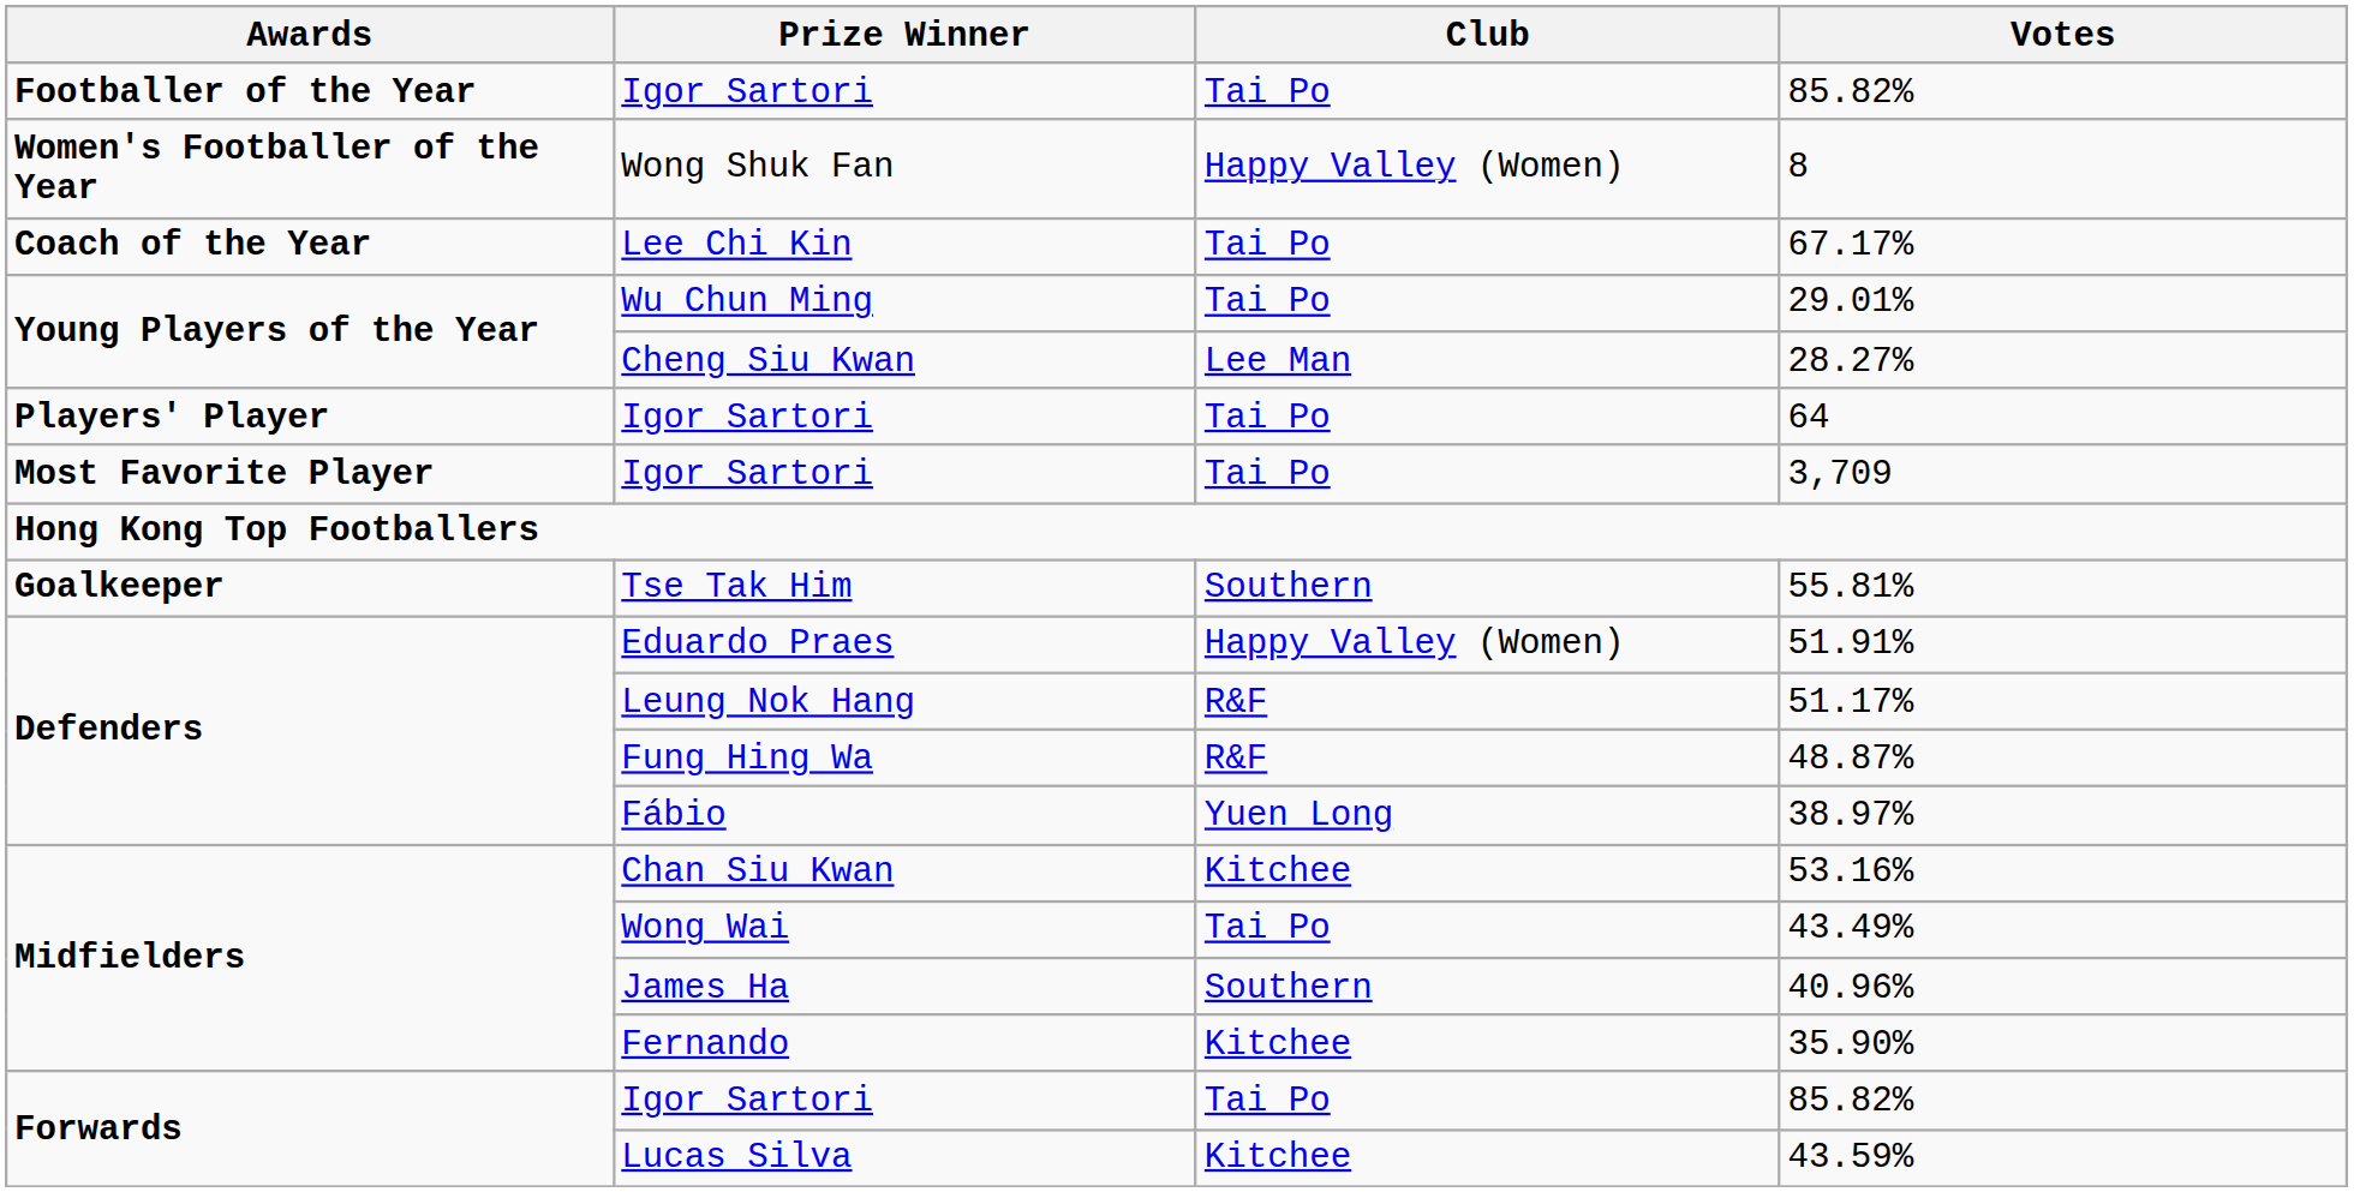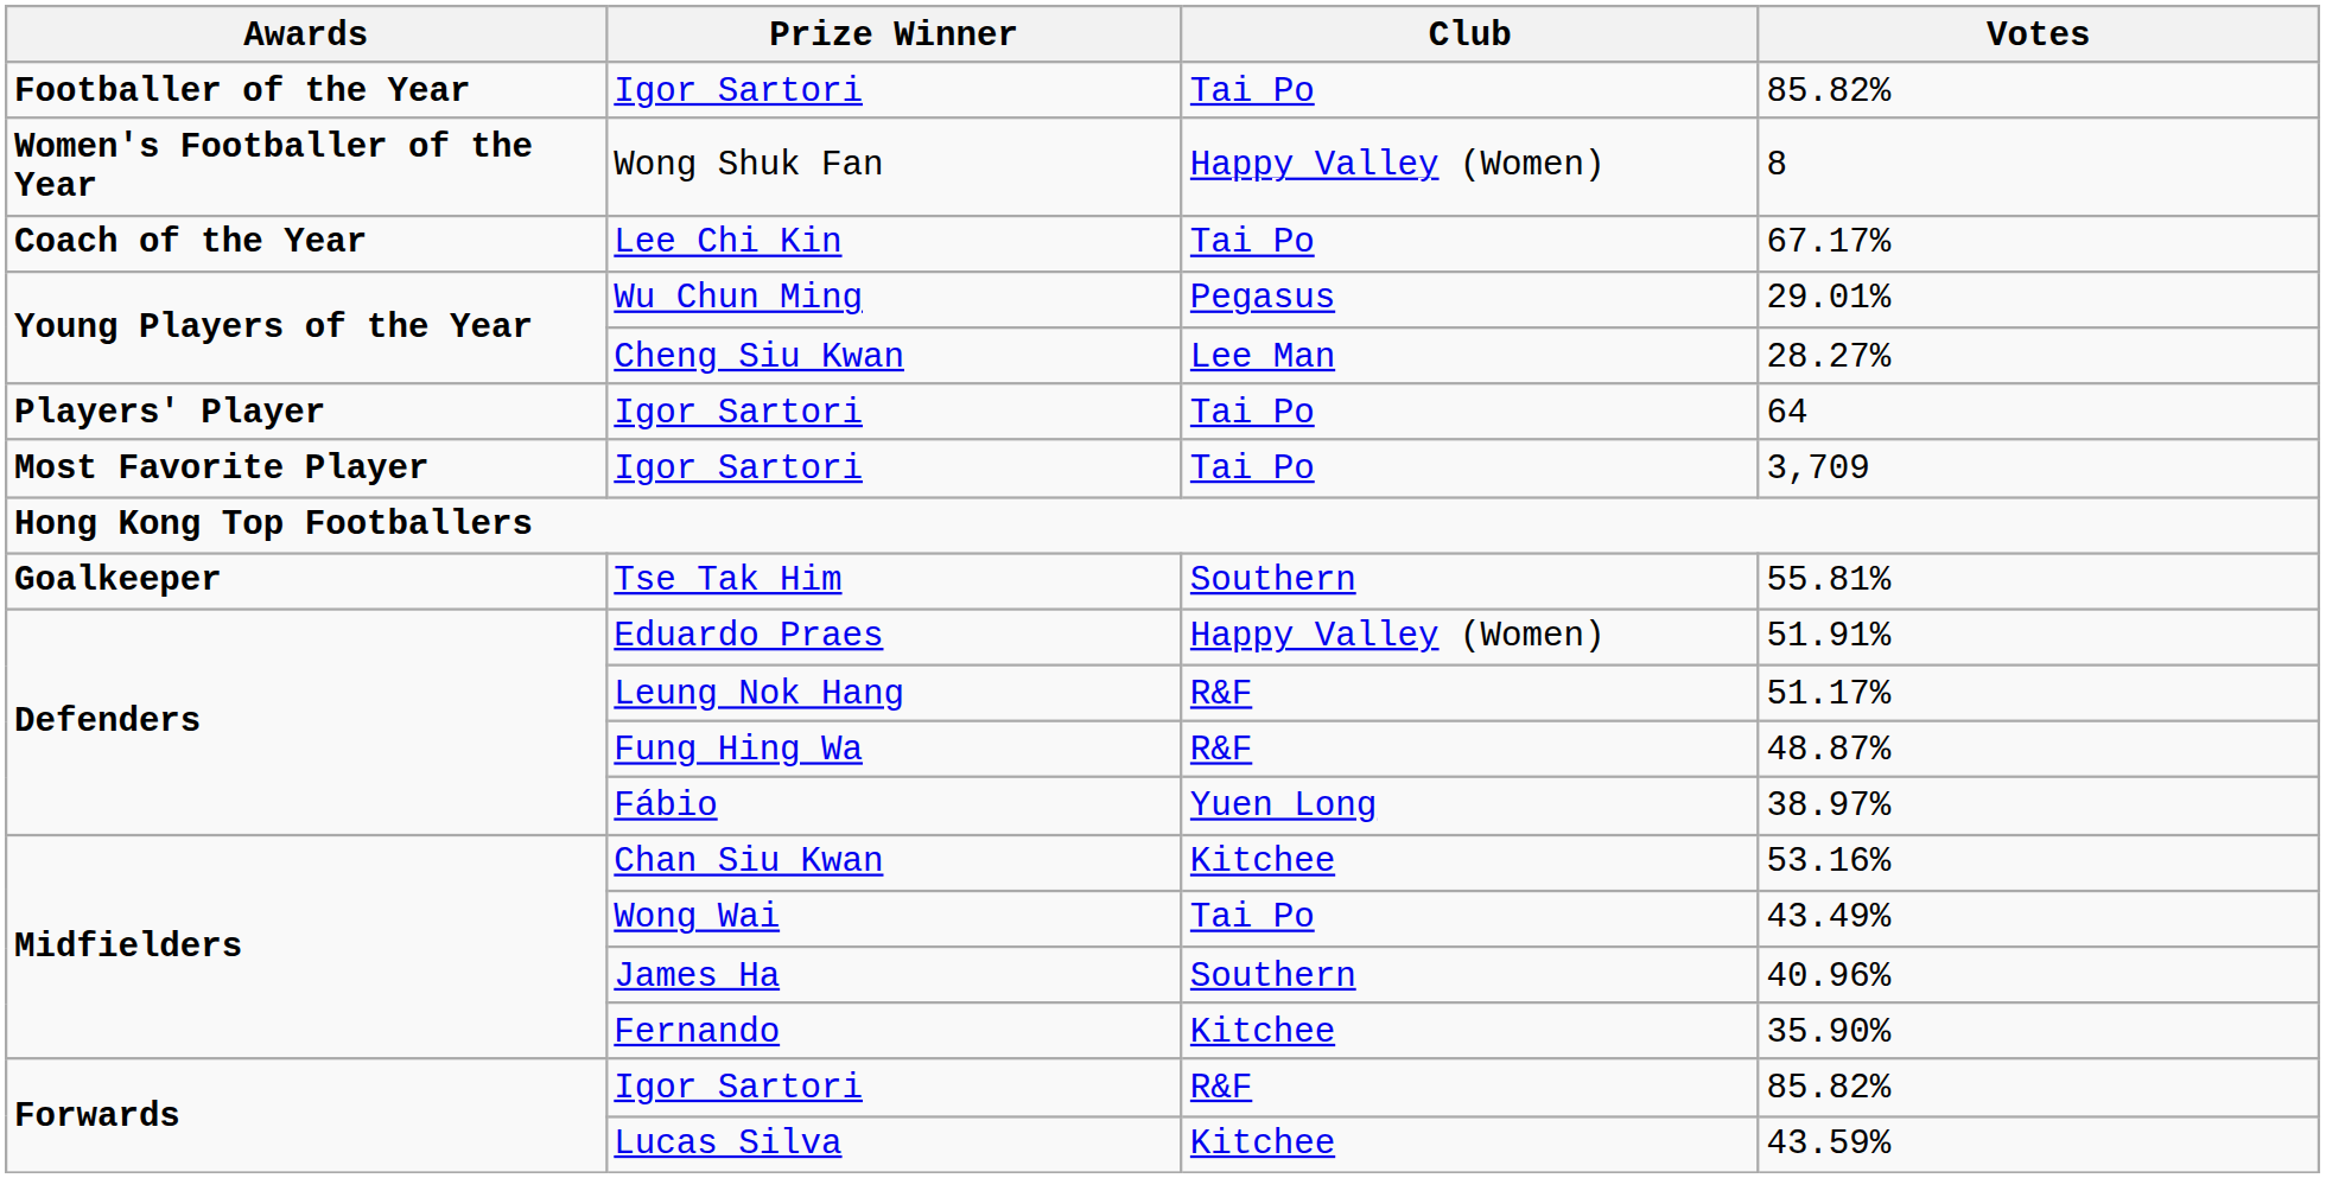 <table class="wikitable sortable" border="1">
 <tr>
 <th width="300">Awards</th>
 <th width="300">Prize Winner</th>
 <th width="300">Club</th>
 <th width="300">Votes</th>
 </tr>
 <tr>
 <td><strong>Footballer of the Year</strong></td>
 <td> <a href='#'>Igor Sartori</a></td>
 <td><a href='#'>Tai Po</a></td>
 <td>85.82%</td>
 </tr>
 <tr>
 <td><strong>Women's Footballer of the Year</strong></td>
 <td> Wong Shuk Fan</td>
 <td><a href='#'>Happy Valley</a> (Women)</td>
 <td>8</td>
 </tr>
 <tr>
 <td><strong>Coach of the Year</strong></td>
 <td> <a href='#'>Lee Chi Kin</a></td>
 <td><a href='#'>Tai Po</a></td>
 <td>67.17%</td>
 </tr>
 <tr>
 <td rowspan="2"><strong>Young Players of the Year</strong></td>
 <td> <a href='#'>Wu Chun Ming</a></td>
-<td><a href='#'>Tai Po</a></td>
+<td><a href='#'>Pegasus</a></td>
 <td>29.01%</td>
 </tr>
 <tr>
 <td> <a href='#'>Cheng Siu Kwan</a></td>
 <td><a href='#'>Lee Man</a></td>
 <td>28.27%</td>
 </tr>
 <tr>
 <td><strong>Players' Player</strong></td>
 <td> <a href='#'>Igor Sartori</a></td>
 <td><a href='#'>Tai Po</a></td>
 <td>64</td>
 </tr>
 <tr>
 <td><strong>Most Favorite Player</strong></td>
 <td> <a href='#'>Igor Sartori</a></td>
 <td><a href='#'>Tai Po</a></td>
 <td>3,709</td>
 </tr>
 <tr>
 <td colspan="4"><strong>Hong Kong Top Footballers</strong></td>
 </tr>
 <tr>
 <td><strong>Goalkeeper</strong></td>
 <td> <a href='#'>Tse Tak Him</a></td>
 <td><a href='#'>Southern</a></td>
 <td>55.81%</td>
 </tr>
 <tr>
 <td rowspan="4"><strong>Defenders</strong></td>
 <td> <a href='#'>Eduardo Praes</a></td>
 <td><a href='#'>Happy Valley</a> (Women)</td>
 <td>51.91%</td>
 </tr>
 <tr>
 <td> <a href='#'>Leung Nok Hang</a></td>
 <td> <a href='#'>R&F</a></td>
 <td>51.17%</td>
 </tr>
 <tr>
 <td> <a href='#'>Fung Hing Wa</a></td>
 <td> <a href='#'>R&F</a></td>
 <td>48.87%</td>
 </tr>
 <tr>
 <td> <a href='#'>Fábio</a></td>
 <td><a href='#'>Yuen Long</a></td>
 <td>38.97%</td>
 </tr>
 <tr>
 <td rowspan="4"><strong>Midfielders</strong></td>
 <td> <a href='#'>Chan Siu Kwan</a></td>
 <td><a href='#'>Kitchee</a></td>
 <td>53.16%</td>
 </tr>
 <tr>
 <td> <a href='#'>Wong Wai</a></td>
 <td><a href='#'>Tai Po</a></td>
 <td>43.49%</td>
 </tr>
 <tr>
 <td> <a href='#'>James Ha</a></td>
 <td><a href='#'>Southern</a></td>
 <td>40.96%</td>
 </tr>
 <tr>
 <td> <a href='#'>Fernando</a></td>
 <td><a href='#'>Kitchee</a></td>
 <td>35.90%</td>
 </tr>
 <tr>
 <td rowspan="2"><strong>Forwards</strong></td>
 <td> <a href='#'>Igor Sartori</a></td>
-<td><a href='#'>Tai Po</a></td>
+<td> <a href='#'>R&F</a></td>
 <td>85.82%</td>
 </tr>
 <tr>
 <td> <a href='#'>Lucas Silva</a></td>
 <td><a href='#'>Kitchee</a></td>
 <td>43.59%</td>
 </tr>
 </table>
